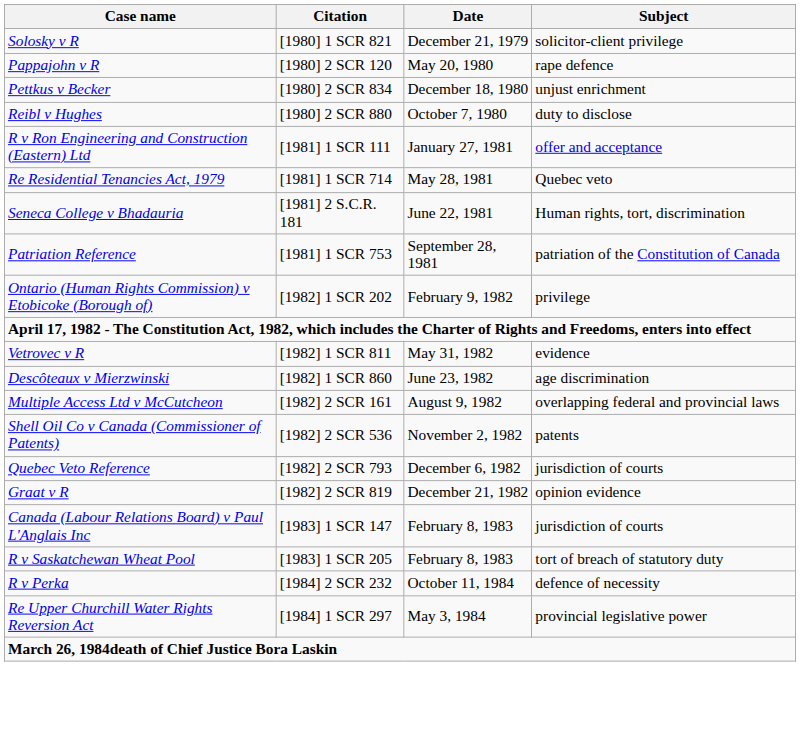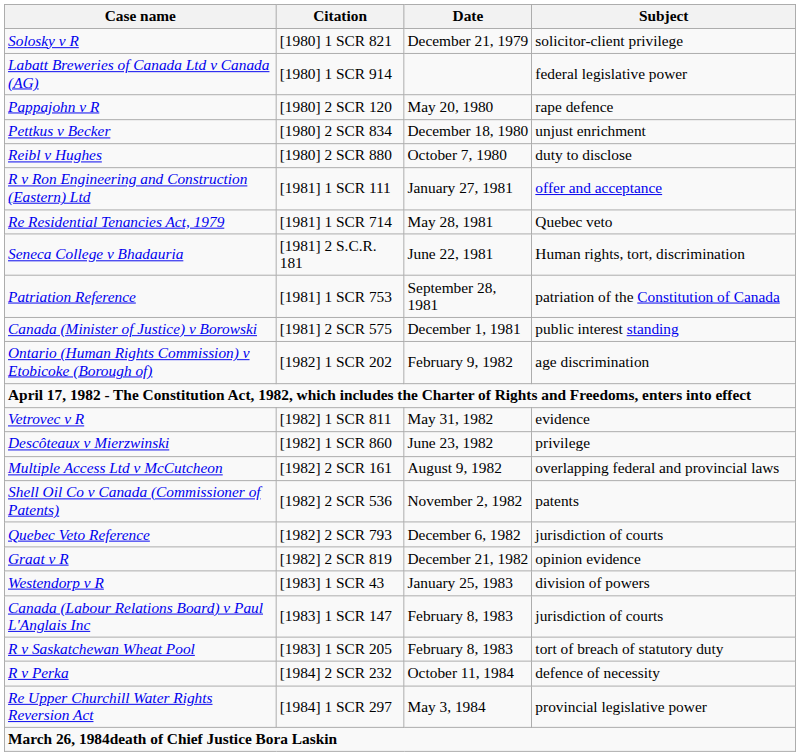 <table class="wikitable" width=825>
 <tr bgcolor="#CCCCCC">
 <th width=34%>Case name</th>
 <th width=16%>Citation</th>
 <th font=small width=16%>Date</th>
 <th width=33%>Subject</th>
 </tr>
 <tr>
 <td><em><a href='#'>Solosky v R</a></em></td>
 <td>[1980] 1 SCR 821</td>
 <td>December 21, 1979</td>
 <td>solicitor-client privilege</td>
+</tr>
+<tr>
+<td><em><a href='#'>Labatt Breweries of Canada Ltd v Canada (AG)</a></em></td>
+<td>[1980] 1 SCR 914</td>
+<td></td>
+<td>federal legislative power</td>
 </tr>
 <tr>
 <td><em><a href='#'>Pappajohn v R</a></em></td>
 <td>[1980] 2 SCR 120</td>
 <td>May 20, 1980</td>
 <td>rape defence</td>
 </tr>
 <tr>
 <td><em><a href='#'>Pettkus v Becker</a></em></td>
 <td>[1980] 2 SCR 834</td>
 <td>December 18, 1980</td>
 <td>unjust enrichment</td>
 </tr>
 <tr>
 <td><em><a href='#'>Reibl v Hughes</a></em></td>
 <td>[1980] 2 SCR 880</td>
 <td>October 7, 1980</td>
 <td>duty to disclose</td>
 </tr>
 <tr>
 <td><em><a href='#'>R v Ron Engineering and Construction (Eastern) Ltd</a></em></td>
 <td>[1981] 1 SCR 111</td>
 <td>January 27, 1981</td>
 <td><a href='#'>offer and acceptance</a></td>
 </tr>
 <tr>
 <td><em><a href='#'>Re Residential Tenancies Act, 1979</a></em></td>
 <td>[1981] 1 SCR 714</td>
 <td>May 28, 1981</td>
 <td>Quebec veto</td>
 </tr>
 <tr>
 <td><em><a href='#'>Seneca College v Bhadauria</a></em></td>
 <td>[1981] 2 S.C.R. 181</td>
 <td>June 22, 1981</td>
 <td>Human rights, tort, discrimination</td>
 </tr>
 <tr>
 <td><em><a href='#'>Patriation Reference</a></em></td>
 <td>[1981] 1 SCR 753</td>
 <td>September 28, 1981</td>
 <td>patriation of the <a href='#'>Constitution of Canada</a></td>
 </tr>
 <tr>
+<td><em><a href='#'>Canada (Minister of Justice) v Borowski</a></em></td>
+<td>[1981] 2 SCR 575</td>
+<td>December 1, 1981</td>
+<td>public interest <a href='#'>standing</a></td>
+</tr>
+<tr>
 <td><em><a href='#'>Ontario (Human Rights Commission) v Etobicoke (Borough of)</a></em></td>
 <td>[1982] 1 SCR 202</td>
 <td>February 9, 1982</td>
-<td>privilege</td>
+<td>age discrimination</td>
 </tr>
 <tr>
 <td colspan ="4"><strong>April 17, 1982 - The Constitution Act, 1982, which includes the Charter of Rights and Freedoms, enters into effect</strong></td>
 </tr>
 <tr>
 <td><em><a href='#'>Vetrovec v R</a></em></td>
 <td>[1982] 1 SCR 811</td>
 <td>May 31, 1982</td>
 <td>evidence</td>
 </tr>
 <tr>
 <td><em><a href='#'>Descôteaux v Mierzwinski</a></em></td>
 <td>[1982] 1 SCR 860</td>
 <td>June 23, 1982</td>
-<td>age discrimination</td>
+<td>privilege</td>
 </tr>
 <tr>
 <td><em><a href='#'>Multiple Access Ltd v McCutcheon</a></em></td>
 <td>[1982] 2 SCR 161</td>
 <td>August 9, 1982</td>
 <td>overlapping federal and provincial laws</td>
 </tr>
 <tr>
 <td><em><a href='#'>Shell Oil Co v Canada (Commissioner of Patents)</a></em></td>
 <td>[1982] 2 SCR 536</td>
 <td>November 2, 1982</td>
 <td>patents</td>
 </tr>
 <tr>
 <td><em><a href='#'>Quebec Veto Reference</a></em></td>
 <td>[1982] 2 SCR 793</td>
 <td>December 6, 1982</td>
 <td>jurisdiction of courts</td>
 </tr>
 <tr>
 <td><em><a href='#'>Graat v R</a></em></td>
 <td>[1982] 2 SCR 819</td>
 <td>December 21, 1982</td>
 <td>opinion evidence</td>
+</tr>
+<tr>
+<td><em><a href='#'>Westendorp v R</a></em></td>
+<td>[1983] 1 SCR 43</td>
+<td>January 25, 1983</td>
+<td>division of powers</td>
 </tr>
 <tr>
 <td><em><a href='#'>Canada (Labour Relations Board) v Paul L'Anglais Inc</a></em></td>
 <td>[1983] 1 SCR 147</td>
 <td>February 8, 1983</td>
 <td>jurisdiction of courts</td>
 </tr>
 <tr>
 <td><em><a href='#'>R v Saskatchewan Wheat Pool</a></em></td>
 <td>[1983] 1 SCR 205</td>
 <td>February 8, 1983</td>
 <td>tort of breach of statutory duty</td>
 </tr>
 <tr>
 <td><em><a href='#'>R v Perka</a></em></td>
 <td>[1984] 2 SCR 232</td>
 <td>October 11, 1984</td>
 <td>defence of necessity</td>
 </tr>
 <tr>
 <td><em><a href='#'>Re Upper Churchill Water Rights Reversion Act</a></em></td>
 <td>[1984] 1 SCR 297</td>
 <td>May 3, 1984</td>
 <td>provincial legislative power</td>
 </tr>
 <tr>
 <td colspan="4"><strong>March 26, 1984death of Chief Justice Bora Laskin</strong></td>
 </tr>
 </table>
